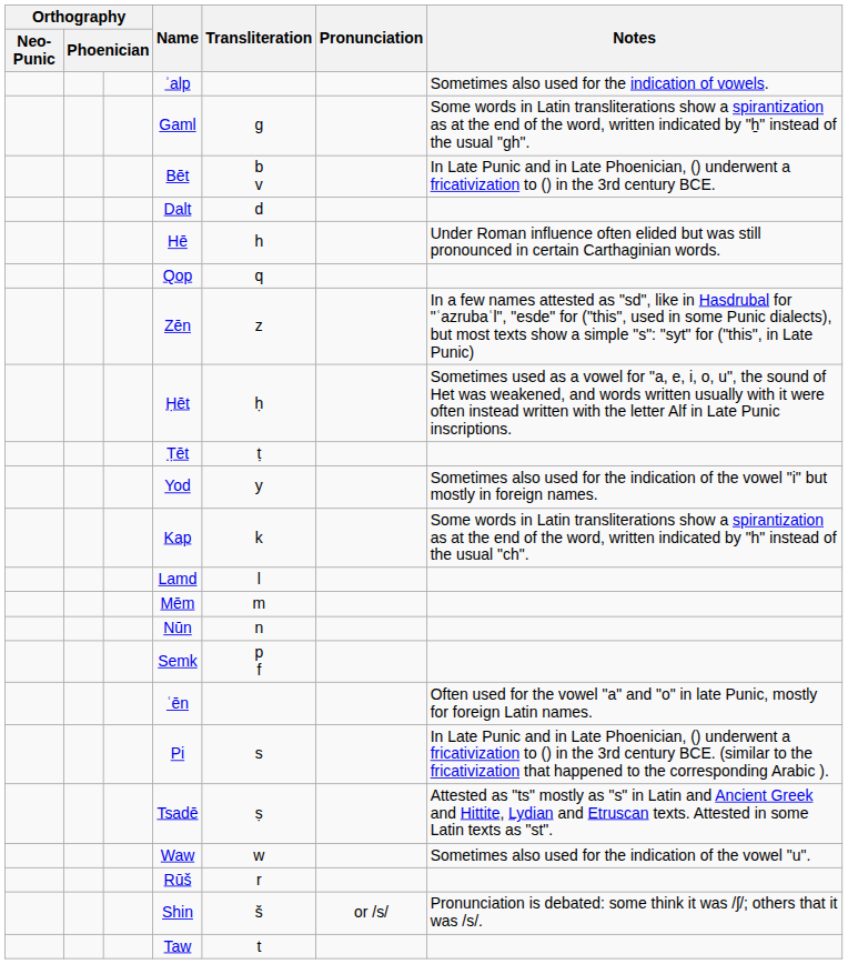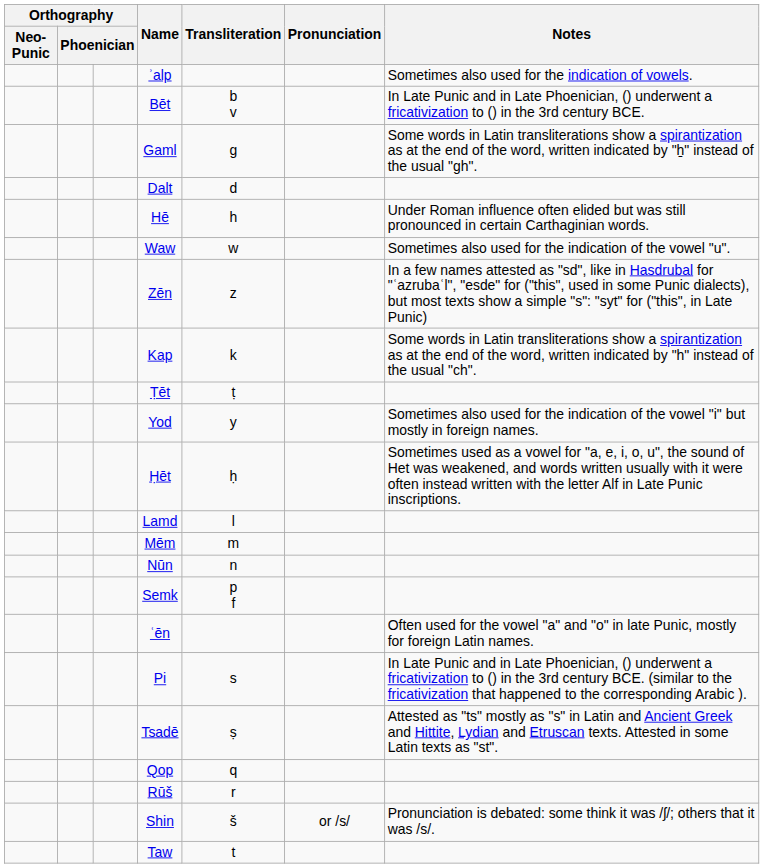 <table class="wikitable">
 <tr>
 <th colspan="3">Orthography</th>
 <th rowspan="2">Name</th>
 <th rowspan="2">Transliteration</th>
 <th rowspan="2">Pronunciation</th>
 <th rowspan="2">Notes</th>
 </tr>
 <tr>
 <th>Neo-Punic</th>
 <th colspan="2">Phoenician</th>
 </tr>
 <tr ------------------------------------------- style="text-align:center;">
 <td><span></span></td>
 <td><span></span></td>
 <td></td>
 <td><a href='#'>ʾalp</a> <small></small></td>
 <td></td>
 <td></td>
 <td style="text-align:left;">Sometimes also used for the <a href='#'>indication of vowels</a>.</td>
 </tr>
 <tr ------------------------------------------- style="text-align:center;">
 <td><span></span></td>
 <td><span></span></td>
 <td></td>
-<td><a href='#'>Gaml</a></td>
-<td>g</td>
-<td></td>
-<td style="text-align:left;">Some words in Latin transliterations show a <a href='#'>spirantization</a> as  at the end of the word, written indicated by "ẖ" instead of the usual "gh".</td>
+<td><a href='#'>Bēt</a> <small></small></td>
+<td>b<br>v</td>
+<td><br></td>
+<td style="text-align:left;">In Late Punic and in Late Phoenician,  () underwent a <a href='#'>fricativization</a> to  () in the 3rd century BCE.</td>
 </tr>
 <tr ------------------------------------------- style="text-align:center;">
 <td><span></span></td>
 <td><span></span></td>
 <td></td>
-<td><a href='#'>Bēt</a> <small></small></td>
-<td>b<br>v</td>
-<td><br></td>
-<td style="text-align:left;">In Late Punic and in Late Phoenician,  () underwent a <a href='#'>fricativization</a> to  () in the 3rd century BCE.</td>
+<td><a href='#'>Gaml</a></td>
+<td>g</td>
+<td></td>
+<td style="text-align:left;">Some words in Latin transliterations show a <a href='#'>spirantization</a> as  at the end of the word, written indicated by "ẖ" instead of the usual "gh".</td>
 </tr>
 <tr ------------------------------------------- style="text-align:center;">
 <td><span></span></td>
 <td><span></span></td>
 <td></td>
 <td><a href='#'>Dalt</a></td>
 <td>d</td>
 <td></td>
 <td></td>
 </tr>
 <tr ------------------------------------------- style="text-align:center;">
 <td><span></span></td>
 <td><span></span></td>
 <td></td>
 <td><a href='#'>Hē</a></td>
 <td>h</td>
 <td></td>
 <td style="text-align:left;">Under Roman influence often elided but was still pronounced in certain Carthaginian words.</td>
 </tr>
 <tr ------------------------------------------- style="text-align:center;">
 <td><span></span></td>
 <td><span></span></td>
 <td></td>
-<td><a href='#'>Qop</a> <small></small></td>
-<td>q</td>
+<td><a href='#'>Waw</a> <small></small></td>
+<td>w</td>
 <td></td>
-<td></td>
+<td style="text-align:left;">Sometimes also used for the indication of the vowel "u".</td>
 </tr>
 <tr ------------------------------------------- style="text-align:center;">
 <td><span></span></td>
 <td><span></span></td>
 <td></td>
 <td><a href='#'>Zēn</a></td>
 <td>z</td>
 <td></td>
 <td style="text-align:left;">In a few names attested as "sd", like in <a href='#'>Hasdrubal</a> for "ʿazrubaʿl", "esde" for  ("this", used in some Punic dialects), but most texts show a simple "s": "syt" for  ("this", in Late Punic)</td>
 </tr>
 <tr ------------------------------------------- style="text-align:center;">
 <td><span></span></td>
 <td><span></span></td>
+<td style="font-size:125%"></td>
+<td><a href='#'>Kap</a></td>
+<td>k</td>
 <td></td>
-<td><a href='#'>Ḥēt</a></td>
-<td>ḥ</td>
-<td></td>
-<td style="text-align:left;">Sometimes used as a vowel for "a, e, i, o, u", the sound of Het was weakened, and words written usually with it were often instead written with the letter Alf in Late Punic inscriptions.</td>
+<td style="text-align:left;">Some words in Latin transliterations show a <a href='#'>spirantization</a> as  at the end of the word, written indicated by "h" instead of the usual "ch".</td>
 </tr>
 <tr ------------------------------------------- style="text-align:center;">
 <td><span></span></td>
 <td><span></span></td>
 <td></td>
 <td><a href='#'>Ṭēt</a></td>
 <td>ṭ</td>
 <td></td>
 <td></td>
 </tr>
 <tr ------------------------------------------- style="text-align:center;">
 <td><span></span></td>
 <td><span></span></td>
 <td></td>
 <td><a href='#'>Yod</a></td>
 <td>y</td>
 <td></td>
 <td style="text-align:left;">Sometimes also used for the indication of the vowel "i" but mostly in foreign names.</td>
 </tr>
 <tr ------------------------------------------- style="text-align:center;">
 <td><span></span></td>
 <td><span></span></td>
-<td style="font-size:125%"></td>
-<td><a href='#'>Kap</a></td>
-<td>k</td>
 <td></td>
-<td style="text-align:left;">Some words in Latin transliterations show a <a href='#'>spirantization</a> as  at the end of the word, written indicated by "h" instead of the usual "ch".</td>
+<td><a href='#'>Ḥēt</a></td>
+<td>ḥ</td>
+<td></td>
+<td style="text-align:left;">Sometimes used as a vowel for "a, e, i, o, u", the sound of Het was weakened, and words written usually with it were often instead written with the letter Alf in Late Punic inscriptions.</td>
 </tr>
 <tr ------------------------------------------- style="text-align:center;">
 <td><span></span></td>
 <td><span></span></td>
 <td></td>
 <td><a href='#'>Lamd</a></td>
 <td>l</td>
 <td></td>
 <td></td>
 </tr>
 <tr ------------------------------------------- style="text-align:center;">
 <td><span></span></td>
 <td><span></span></td>
 <td></td>
 <td><a href='#'>Mēm</a></td>
 <td>m</td>
 <td></td>
 <td></td>
 </tr>
 <tr ------------------------------------------- style="text-align:center;">
 <td><span></span></td>
 <td><span></span></td>
 <td></td>
 <td><a href='#'>Nūn</a></td>
 <td>n</td>
 <td></td>
 <td></td>
 </tr>
 <tr ------------------------------------------- style="text-align:center;">
 <td><span></span></td>
 <td><span></span></td>
 <td></td>
 <td><a href='#'>Semk</a></td>
 <td>p<br>f</td>
 <td></td>
 <td></td>
 </tr>
 <tr ------------------------------------------- style="text-align:center;">
 <td><span></span></td>
 <td><span></span></td>
 <td></td>
 <td><a href='#'>ʿēn</a></td>
 <td></td>
 <td></td>
 <td style="text-align:left;">Often used for the vowel "a" and "o" in late Punic, mostly for foreign Latin names.</td>
 </tr>
 <tr ------------------------------------------- style="text-align:center;">
 <td><span></span></td>
 <td><span></span></td>
 <td></td>
 <td><a href='#'>Pi</a> <small></small></td>
 <td>s</td>
 <td><br></td>
 <td style="text-align:left;">In Late Punic and in Late Phoenician,  () underwent a <a href='#'>fricativization</a> to  () in the 3rd century BCE. (similar to the <a href='#'>fricativization</a> that happened to the corresponding Arabic  ).</td>
 </tr>
 <tr ------------------------------------------- style="text-align:center;">
 <td><span></span></td>
 <td><span></span></td>
 <td></td>
 <td><a href='#'>Tsadē</a></td>
 <td>ṣ</td>
 <td></td>
 <td style="text-align:left;">Attested as "ts" mostly as "s" in Latin and <a href='#'>Ancient Greek</a> and <a href='#'>Hittite</a>, <a href='#'>Lydian</a> and <a href='#'>Etruscan</a> texts. Attested in some Latin texts as "st".</td>
 </tr>
 <tr ------------------------------------------- style="text-align:center;">
 <td><span></span></td>
 <td><span></span></td>
 <td></td>
-<td><a href='#'>Waw</a> <small></small></td>
-<td>w</td>
+<td><a href='#'>Qop</a> <small></small></td>
+<td>q</td>
 <td></td>
-<td style="text-align:left;">Sometimes also used for the indication of the vowel "u".</td>
+<td></td>
 </tr>
 <tr ------------------------------------------- style="text-align:center;">
 <td><span></span></td>
 <td><span></span></td>
 <td></td>
 <td><a href='#'>Rūš</a></td>
 <td>r</td>
 <td></td>
 <td></td>
 </tr>
 <tr ------------------------------------------- style="text-align:center;">
 <td><span></span></td>
 <td><span></span></td>
 <td></td>
 <td><a href='#'>Shin</a></td>
 <td>š</td>
 <td> or /s/</td>
 <td style="text-align:left;">Pronunciation is debated: some think it was /ʃ/; others that it was /s/.</td>
 </tr>
 <tr ------------------------------------------- style="text-align:center;">
 <td><span></span></td>
 <td><span></span></td>
 <td></td>
 <td><a href='#'>Taw</a></td>
 <td>t</td>
 <td></td>
 <td></td>
 </tr>
 </table>
